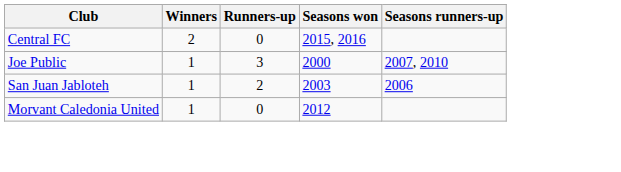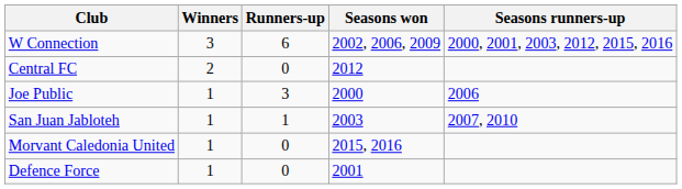 <table class="sortable wikitable" style="font-size:90%;">
 <tr>
 <th>Club</th>
 <th>Winners</th>
 <th>Runners-up</th>
 <th>Seasons won</th>
 <th>Seasons runners-up</th>
 </tr>
 <tr>
+<td> <a href='#'>W Connection</a></td>
+<td style="text-align: center;">3</td>
+<td style="text-align: center;">6</td>
+<td><a href='#'>2002</a>, <a href='#'>2006</a>, <a href='#'>2009</a></td>
+<td><a href='#'>2000</a>, <a href='#'>2001</a>, <a href='#'>2003</a>, <a href='#'>2012</a>, <a href='#'>2015</a>, <a href='#'>2016</a></td>
+</tr>
+<tr>
 <td> <a href='#'>Central FC</a></td>
 <td style="text-align: center;">2</td>
 <td style="text-align: center;">0</td>
-<td><a href='#'>2015</a>, <a href='#'>2016</a></td>
+<td><a href='#'>2012</a></td>
 <td></td>
 </tr>
 <tr>
 <td> <a href='#'>Joe Public</a></td>
 <td style="text-align: center;">1</td>
 <td style="text-align: center;">3</td>
 <td><a href='#'>2000</a></td>
-<td><a href='#'>2007</a>, <a href='#'>2010</a></td>
+<td><a href='#'>2006</a></td>
 </tr>
 <tr>
 <td> <a href='#'>San Juan Jabloteh</a></td>
 <td style="text-align: center;">1</td>
-<td style="text-align: center;">2</td>
+<td style="text-align: center;">1</td>
 <td><a href='#'>2003</a></td>
-<td><a href='#'>2006</a></td>
+<td><a href='#'>2007</a>, <a href='#'>2010</a></td>
 </tr>
 <tr>
 <td> <a href='#'>Morvant Caledonia United</a></td>
 <td style="text-align: center;">1</td>
 <td style="text-align: center;">0</td>
-<td><a href='#'>2012</a></td>
+<td><a href='#'>2015</a>, <a href='#'>2016</a></td>
+<td></td>
+</tr>
+<tr>
+<td> <a href='#'>Defence Force</a></td>
+<td style="text-align: center;">1</td>
+<td style="text-align: center;">0</td>
+<td><a href='#'>2001</a></td>
 <td></td>
 </tr>
 </table>
